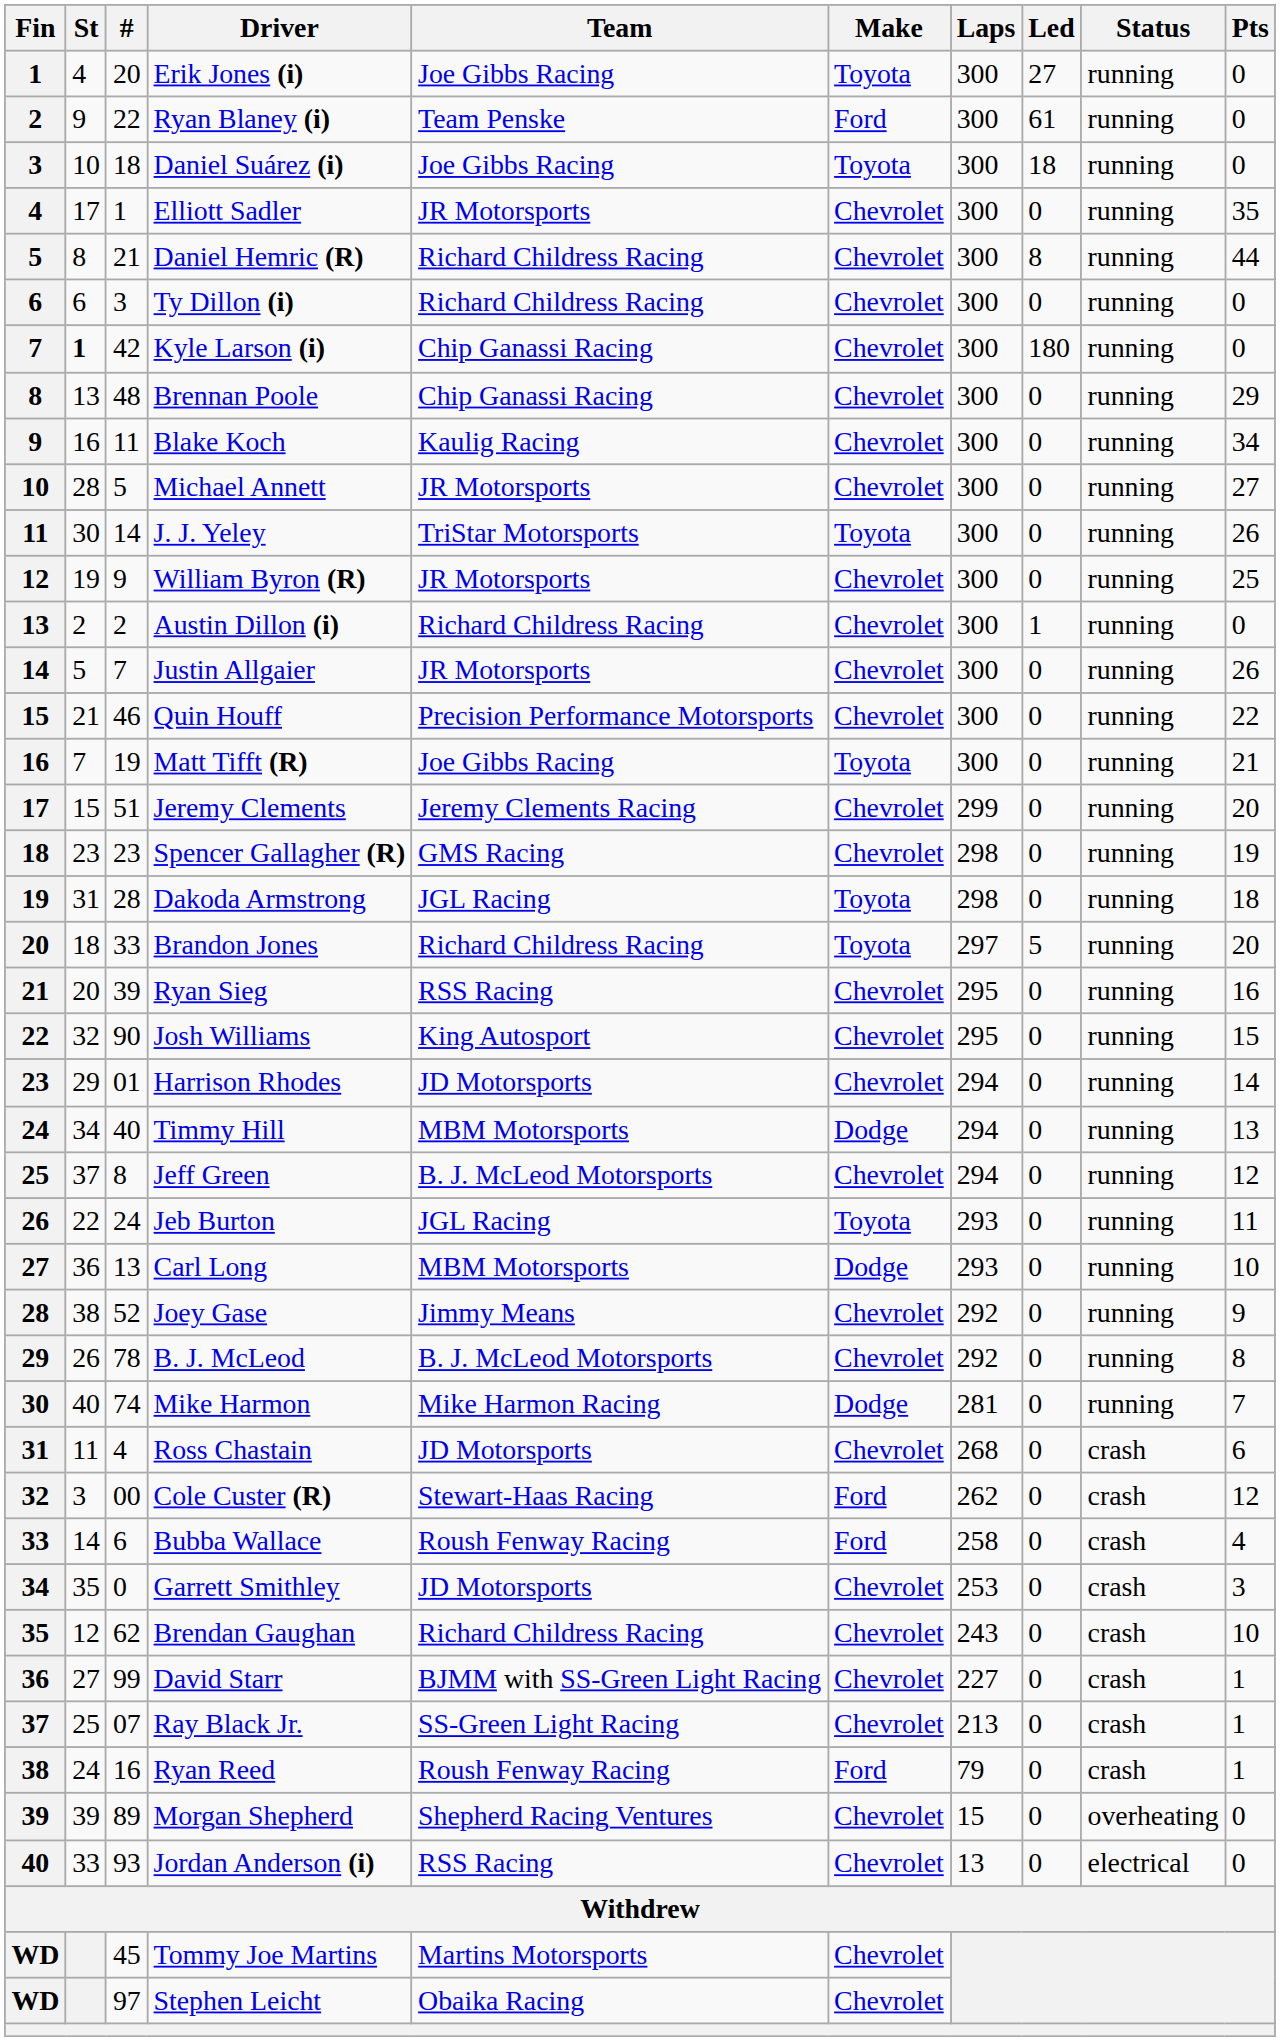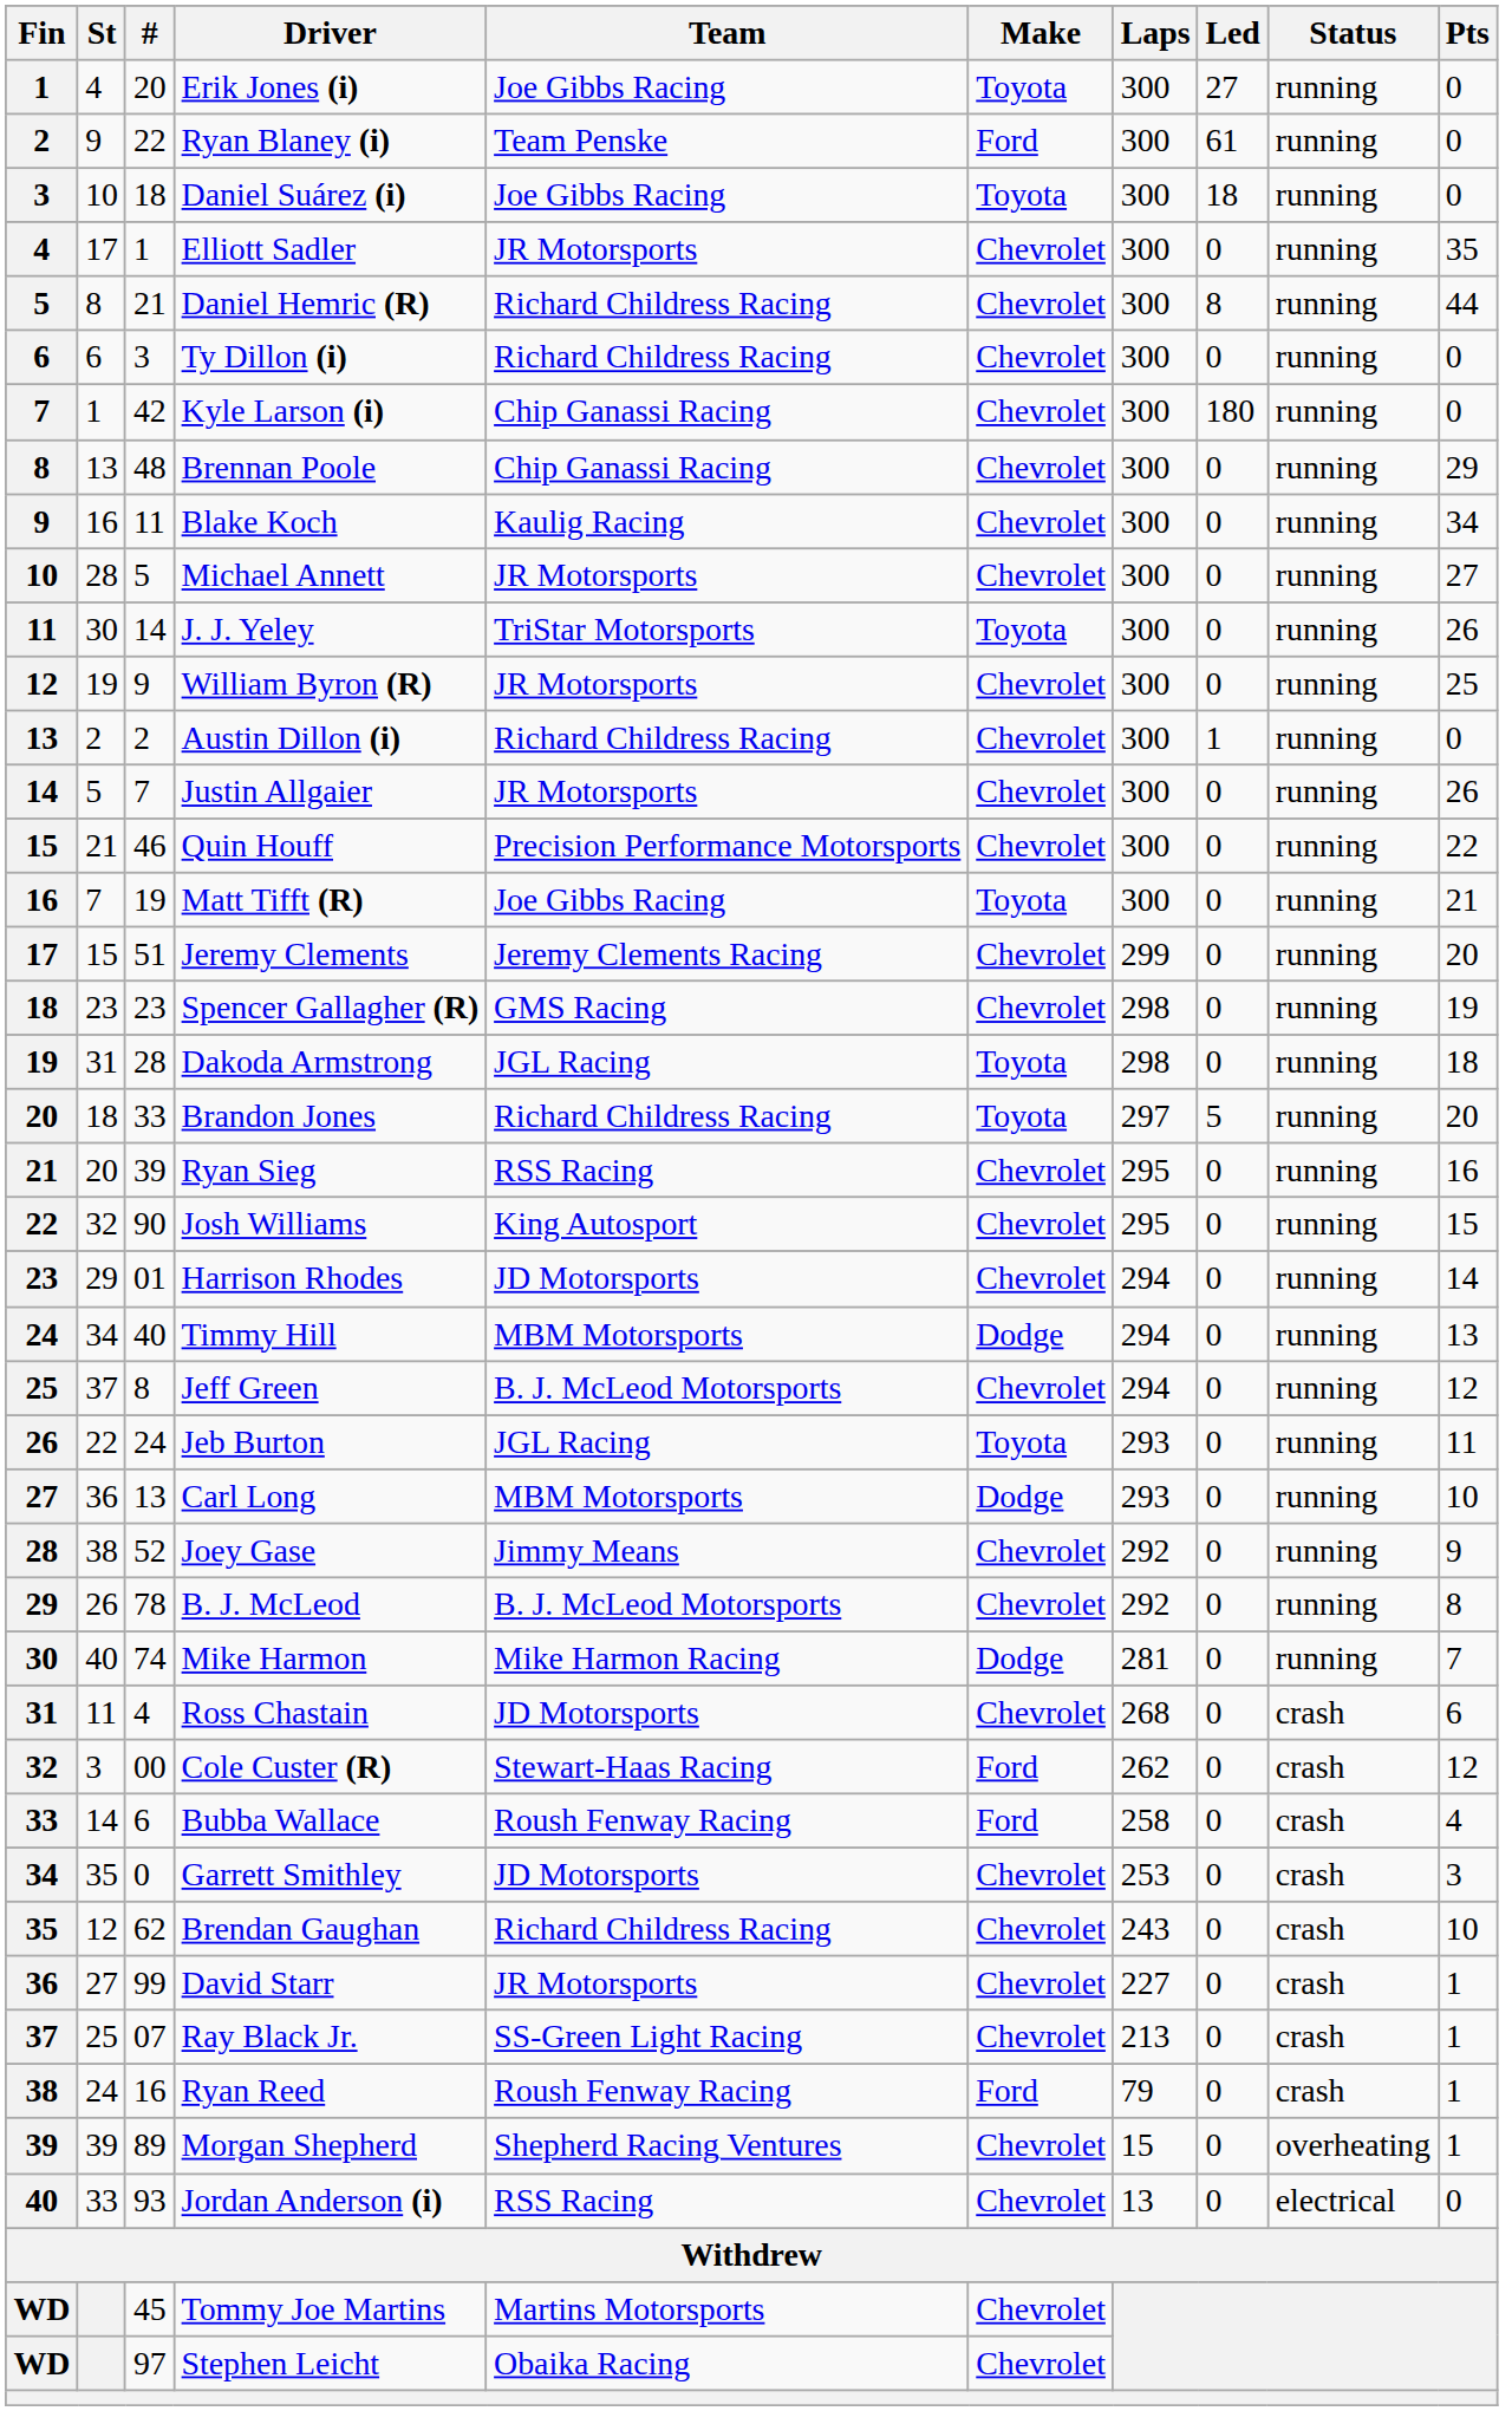 <table class="wikitable" style="font-size:95%">
 <tr>
 <th>Fin</th>
 <th>St</th>
 <th>#</th>
 <th>Driver</th>
 <th>Team</th>
 <th>Make</th>
 <th>Laps</th>
 <th>Led</th>
 <th>Status</th>
 <th>Pts</th>
 </tr>
 <tr>
 <th>1</th>
 <td>4</td>
 <td>20</td>
 <td><a href='#'>Erik Jones</a> <strong>(i)</strong></td>
 <td><a href='#'>Joe Gibbs Racing</a></td>
 <td><a href='#'>Toyota</a></td>
 <td>300</td>
 <td>27</td>
 <td>running</td>
 <td>0</td>
 </tr>
 <tr>
 <th>2</th>
 <td>9</td>
 <td>22</td>
 <td><a href='#'>Ryan Blaney</a> <strong>(i)</strong></td>
 <td><a href='#'>Team Penske</a></td>
 <td><a href='#'>Ford</a></td>
 <td>300</td>
 <td>61</td>
 <td>running</td>
 <td>0</td>
 </tr>
 <tr>
 <th>3</th>
 <td>10</td>
 <td>18</td>
 <td><a href='#'>Daniel Suárez</a> <strong>(i)</strong></td>
 <td><a href='#'>Joe Gibbs Racing</a></td>
 <td><a href='#'>Toyota</a></td>
 <td>300</td>
 <td>18</td>
 <td>running</td>
 <td>0</td>
 </tr>
 <tr>
 <th>4</th>
 <td>17</td>
 <td>1</td>
 <td><a href='#'>Elliott Sadler</a></td>
 <td><a href='#'>JR Motorsports</a></td>
 <td><a href='#'>Chevrolet</a></td>
 <td>300</td>
 <td>0</td>
 <td>running</td>
 <td>35</td>
 </tr>
 <tr>
 <th>5</th>
 <td>8</td>
 <td>21</td>
 <td><a href='#'>Daniel Hemric</a> <strong>(R)</strong></td>
 <td><a href='#'>Richard Childress Racing</a></td>
 <td><a href='#'>Chevrolet</a></td>
 <td>300</td>
 <td>8</td>
 <td>running</td>
 <td>44</td>
 </tr>
 <tr>
 <th>6</th>
 <td>6</td>
 <td>3</td>
 <td><a href='#'>Ty Dillon</a> <strong>(i)</strong></td>
 <td><a href='#'>Richard Childress Racing</a></td>
 <td><a href='#'>Chevrolet</a></td>
 <td>300</td>
 <td>0</td>
 <td>running</td>
 <td>0</td>
 </tr>
 <tr>
 <th>7</th>
-<td><strong>1</strong></td>
+<td>1</td>
 <td>42</td>
 <td><a href='#'>Kyle Larson</a> <strong>(i)</strong></td>
 <td><a href='#'>Chip Ganassi Racing</a></td>
 <td><a href='#'>Chevrolet</a></td>
 <td>300</td>
 <td>180</td>
 <td>running</td>
 <td>0</td>
 </tr>
 <tr>
 <th>8</th>
 <td>13</td>
 <td>48</td>
 <td><a href='#'>Brennan Poole</a></td>
 <td><a href='#'>Chip Ganassi Racing</a></td>
 <td><a href='#'>Chevrolet</a></td>
 <td>300</td>
 <td>0</td>
 <td>running</td>
 <td>29</td>
 </tr>
 <tr>
 <th>9</th>
 <td>16</td>
 <td>11</td>
 <td><a href='#'>Blake Koch</a></td>
 <td><a href='#'>Kaulig Racing</a></td>
 <td><a href='#'>Chevrolet</a></td>
 <td>300</td>
 <td>0</td>
 <td>running</td>
 <td>34</td>
 </tr>
 <tr>
 <th>10</th>
 <td>28</td>
 <td>5</td>
 <td><a href='#'>Michael Annett</a></td>
 <td><a href='#'>JR Motorsports</a></td>
 <td><a href='#'>Chevrolet</a></td>
 <td>300</td>
 <td>0</td>
 <td>running</td>
 <td>27</td>
 </tr>
 <tr>
 <th>11</th>
 <td>30</td>
 <td>14</td>
 <td><a href='#'>J. J. Yeley</a></td>
 <td><a href='#'>TriStar Motorsports</a></td>
 <td><a href='#'>Toyota</a></td>
 <td>300</td>
 <td>0</td>
 <td>running</td>
 <td>26</td>
 </tr>
 <tr>
 <th>12</th>
 <td>19</td>
 <td>9</td>
 <td><a href='#'>William Byron</a> <strong>(R)</strong></td>
 <td><a href='#'>JR Motorsports</a></td>
 <td><a href='#'>Chevrolet</a></td>
 <td>300</td>
 <td>0</td>
 <td>running</td>
 <td>25</td>
 </tr>
 <tr>
 <th>13</th>
 <td>2</td>
 <td>2</td>
 <td><a href='#'>Austin Dillon</a> <strong>(i)</strong></td>
 <td><a href='#'>Richard Childress Racing</a></td>
 <td><a href='#'>Chevrolet</a></td>
 <td>300</td>
 <td>1</td>
 <td>running</td>
 <td>0</td>
 </tr>
 <tr>
 <th>14</th>
 <td>5</td>
 <td>7</td>
 <td><a href='#'>Justin Allgaier</a></td>
 <td><a href='#'>JR Motorsports</a></td>
 <td><a href='#'>Chevrolet</a></td>
 <td>300</td>
 <td>0</td>
 <td>running</td>
 <td>26</td>
 </tr>
 <tr>
 <th>15</th>
 <td>21</td>
 <td>46</td>
 <td><a href='#'>Quin Houff</a></td>
 <td><a href='#'>Precision Performance Motorsports</a></td>
 <td><a href='#'>Chevrolet</a></td>
 <td>300</td>
 <td>0</td>
 <td>running</td>
 <td>22</td>
 </tr>
 <tr>
 <th>16</th>
 <td>7</td>
 <td>19</td>
 <td><a href='#'>Matt Tifft</a> <strong>(R)</strong></td>
 <td><a href='#'>Joe Gibbs Racing</a></td>
 <td><a href='#'>Toyota</a></td>
 <td>300</td>
 <td>0</td>
 <td>running</td>
 <td>21</td>
 </tr>
 <tr>
 <th>17</th>
 <td>15</td>
 <td>51</td>
 <td><a href='#'>Jeremy Clements</a></td>
 <td><a href='#'>Jeremy Clements Racing</a></td>
 <td><a href='#'>Chevrolet</a></td>
 <td>299</td>
 <td>0</td>
 <td>running</td>
 <td>20</td>
 </tr>
 <tr>
 <th>18</th>
 <td>23</td>
 <td>23</td>
 <td><a href='#'>Spencer Gallagher</a> <strong>(R)</strong></td>
 <td><a href='#'>GMS Racing</a></td>
 <td><a href='#'>Chevrolet</a></td>
 <td>298</td>
 <td>0</td>
 <td>running</td>
 <td>19</td>
 </tr>
 <tr>
 <th>19</th>
 <td>31</td>
 <td>28</td>
 <td><a href='#'>Dakoda Armstrong</a></td>
 <td><a href='#'>JGL Racing</a></td>
 <td><a href='#'>Toyota</a></td>
 <td>298</td>
 <td>0</td>
 <td>running</td>
 <td>18</td>
 </tr>
 <tr>
 <th>20</th>
 <td>18</td>
 <td>33</td>
 <td><a href='#'>Brandon Jones</a></td>
 <td><a href='#'>Richard Childress Racing</a></td>
 <td><a href='#'>Toyota</a></td>
 <td>297</td>
 <td>5</td>
 <td>running</td>
 <td>20</td>
 </tr>
 <tr>
 <th>21</th>
 <td>20</td>
 <td>39</td>
 <td><a href='#'>Ryan Sieg</a></td>
 <td><a href='#'>RSS Racing</a></td>
 <td><a href='#'>Chevrolet</a></td>
 <td>295</td>
 <td>0</td>
 <td>running</td>
 <td>16</td>
 </tr>
 <tr>
 <th>22</th>
 <td>32</td>
 <td>90</td>
 <td><a href='#'>Josh Williams</a></td>
 <td><a href='#'>King Autosport</a></td>
 <td><a href='#'>Chevrolet</a></td>
 <td>295</td>
 <td>0</td>
 <td>running</td>
 <td>15</td>
 </tr>
 <tr>
 <th>23</th>
 <td>29</td>
 <td>01</td>
 <td><a href='#'>Harrison Rhodes</a></td>
 <td><a href='#'>JD Motorsports</a></td>
 <td><a href='#'>Chevrolet</a></td>
 <td>294</td>
 <td>0</td>
 <td>running</td>
 <td>14</td>
 </tr>
 <tr>
 <th>24</th>
 <td>34</td>
 <td>40</td>
 <td><a href='#'>Timmy Hill</a></td>
 <td><a href='#'>MBM Motorsports</a></td>
 <td><a href='#'>Dodge</a></td>
 <td>294</td>
 <td>0</td>
 <td>running</td>
 <td>13</td>
 </tr>
 <tr>
 <th>25</th>
 <td>37</td>
 <td>8</td>
 <td><a href='#'>Jeff Green</a></td>
 <td><a href='#'>B. J. McLeod Motorsports</a></td>
 <td><a href='#'>Chevrolet</a></td>
 <td>294</td>
 <td>0</td>
 <td>running</td>
 <td>12</td>
 </tr>
 <tr>
 <th>26</th>
 <td>22</td>
 <td>24</td>
 <td><a href='#'>Jeb Burton</a></td>
 <td><a href='#'>JGL Racing</a></td>
 <td><a href='#'>Toyota</a></td>
 <td>293</td>
 <td>0</td>
 <td>running</td>
 <td>11</td>
 </tr>
 <tr>
 <th>27</th>
 <td>36</td>
 <td>13</td>
 <td><a href='#'>Carl Long</a></td>
 <td><a href='#'>MBM Motorsports</a></td>
 <td><a href='#'>Dodge</a></td>
 <td>293</td>
 <td>0</td>
 <td>running</td>
 <td>10</td>
 </tr>
 <tr>
 <th>28</th>
 <td>38</td>
 <td>52</td>
 <td><a href='#'>Joey Gase</a></td>
 <td><a href='#'>Jimmy Means</a></td>
 <td><a href='#'>Chevrolet</a></td>
 <td>292</td>
 <td>0</td>
 <td>running</td>
 <td>9</td>
 </tr>
 <tr>
 <th>29</th>
 <td>26</td>
 <td>78</td>
 <td><a href='#'>B. J. McLeod</a></td>
 <td><a href='#'>B. J. McLeod Motorsports</a></td>
 <td><a href='#'>Chevrolet</a></td>
 <td>292</td>
 <td>0</td>
 <td>running</td>
 <td>8</td>
 </tr>
 <tr>
 <th>30</th>
 <td>40</td>
 <td>74</td>
 <td><a href='#'>Mike Harmon</a></td>
 <td><a href='#'>Mike Harmon Racing</a></td>
 <td><a href='#'>Dodge</a></td>
 <td>281</td>
 <td>0</td>
 <td>running</td>
 <td>7</td>
 </tr>
 <tr>
 <th>31</th>
 <td>11</td>
 <td>4</td>
 <td><a href='#'>Ross Chastain</a></td>
 <td><a href='#'>JD Motorsports</a></td>
 <td><a href='#'>Chevrolet</a></td>
 <td>268</td>
 <td>0</td>
 <td>crash</td>
 <td>6</td>
 </tr>
 <tr>
 <th>32</th>
 <td>3</td>
 <td>00</td>
 <td><a href='#'>Cole Custer</a> <strong>(R)</strong></td>
 <td><a href='#'>Stewart-Haas Racing</a></td>
 <td><a href='#'>Ford</a></td>
 <td>262</td>
 <td>0</td>
 <td>crash</td>
 <td>12</td>
 </tr>
 <tr>
 <th>33</th>
 <td>14</td>
 <td>6</td>
 <td><a href='#'>Bubba Wallace</a></td>
 <td><a href='#'>Roush Fenway Racing</a></td>
 <td><a href='#'>Ford</a></td>
 <td>258</td>
 <td>0</td>
 <td>crash</td>
 <td>4</td>
 </tr>
 <tr>
 <th>34</th>
 <td>35</td>
 <td>0</td>
 <td><a href='#'>Garrett Smithley</a></td>
 <td><a href='#'>JD Motorsports</a></td>
 <td><a href='#'>Chevrolet</a></td>
 <td>253</td>
 <td>0</td>
 <td>crash</td>
 <td>3</td>
 </tr>
 <tr>
 <th>35</th>
 <td>12</td>
 <td>62</td>
 <td><a href='#'>Brendan Gaughan</a></td>
 <td><a href='#'>Richard Childress Racing</a></td>
 <td><a href='#'>Chevrolet</a></td>
 <td>243</td>
 <td>0</td>
 <td>crash</td>
 <td>10</td>
 </tr>
 <tr>
 <th>36</th>
 <td>27</td>
 <td>99</td>
 <td><a href='#'>David Starr</a></td>
-<td><a href='#'>BJMM</a> with <a href='#'>SS-Green Light Racing</a></td>
+<td><a href='#'>JR Motorsports</a></td>
 <td><a href='#'>Chevrolet</a></td>
 <td>227</td>
 <td>0</td>
 <td>crash</td>
 <td>1</td>
 </tr>
 <tr>
 <th>37</th>
 <td>25</td>
 <td>07</td>
 <td><a href='#'>Ray Black Jr.</a></td>
 <td><a href='#'>SS-Green Light Racing</a></td>
 <td><a href='#'>Chevrolet</a></td>
 <td>213</td>
 <td>0</td>
 <td>crash</td>
 <td>1</td>
 </tr>
 <tr>
 <th>38</th>
 <td>24</td>
 <td>16</td>
 <td><a href='#'>Ryan Reed</a></td>
 <td><a href='#'>Roush Fenway Racing</a></td>
 <td><a href='#'>Ford</a></td>
 <td>79</td>
 <td>0</td>
 <td>crash</td>
 <td>1</td>
 </tr>
 <tr>
 <th>39</th>
 <td>39</td>
 <td>89</td>
 <td><a href='#'>Morgan Shepherd</a></td>
 <td><a href='#'>Shepherd Racing Ventures</a></td>
 <td><a href='#'>Chevrolet</a></td>
 <td>15</td>
 <td>0</td>
 <td>overheating</td>
-<td>0</td>
+<td>1</td>
 </tr>
 <tr>
 <th>40</th>
 <td>33</td>
 <td>93</td>
 <td><a href='#'>Jordan Anderson</a> <strong>(i)</strong></td>
 <td><a href='#'>RSS Racing</a></td>
 <td><a href='#'>Chevrolet</a></td>
 <td>13</td>
 <td>0</td>
 <td>electrical</td>
 <td>0</td>
 </tr>
 <tr>
 <th colspan="10">Withdrew</th>
 </tr>
 <tr>
 <th>WD</th>
 <th></th>
 <td>45</td>
 <td><a href='#'>Tommy Joe Martins</a></td>
 <td><a href='#'>Martins Motorsports</a></td>
 <td><a href='#'>Chevrolet</a></td>
 <th colspan="4" rowspan="2"></th>
 </tr>
 <tr>
 <th>WD</th>
 <th></th>
 <td>97</td>
 <td><a href='#'>Stephen Leicht</a></td>
 <td><a href='#'>Obaika Racing</a></td>
 <td><a href='#'>Chevrolet</a></td>
 </tr>
 <tr>
 <th colspan="10"></th>
 </tr>
 </table>
